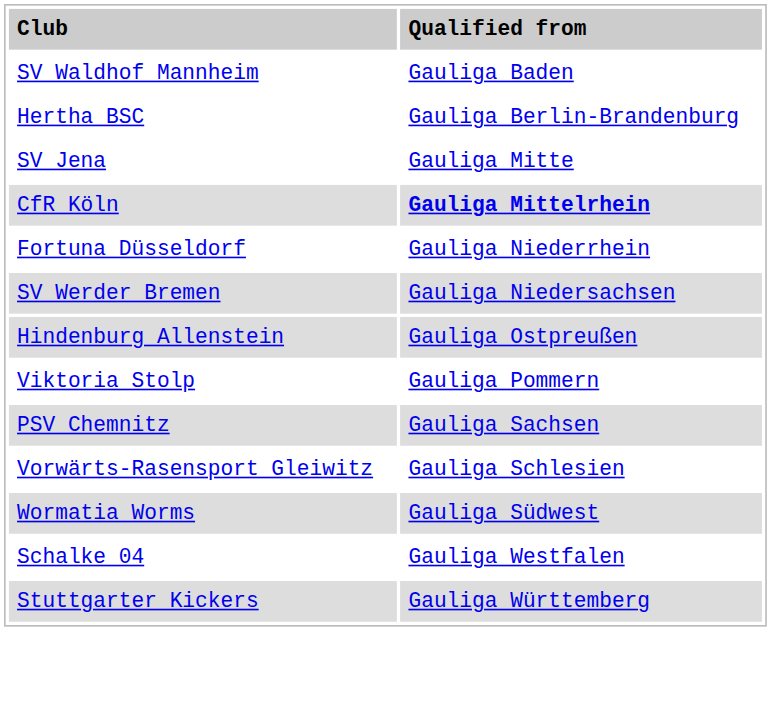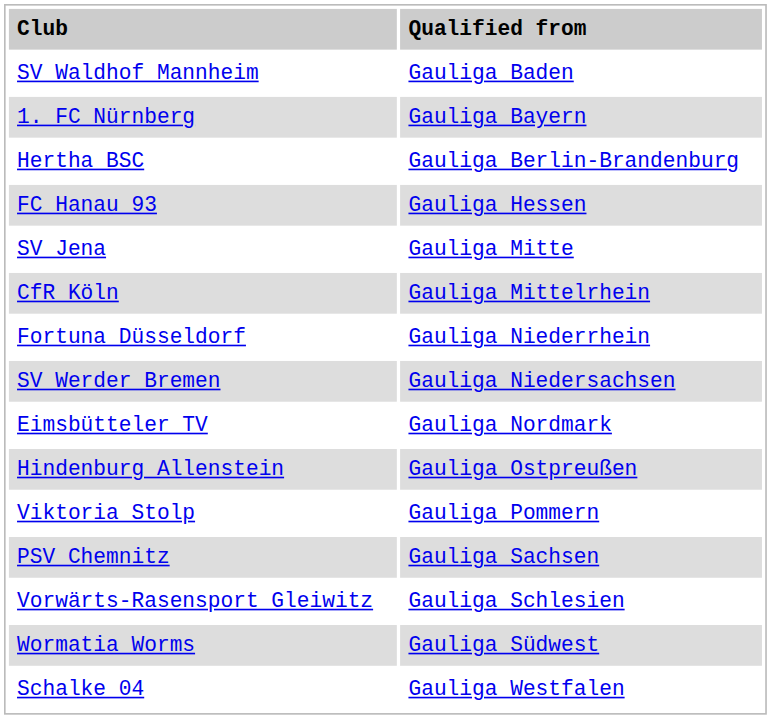 <table style="border:1px solid #bbb;background:#fff;" cellpadding="5" cellspacing="2" width="75%">
 <tr style="background:#ccc;font-weight:bold">
 <td>Club</td>
 <td>Qualified from</td>
 </tr>
 <tr>
 <td><a href='#'>SV Waldhof Mannheim</a></td>
 <td><a href='#'>Gauliga Baden</a></td>
 </tr>
+<tr style="background:#ddd">
+<td><a href='#'>1. FC Nürnberg</a></td>
+<td><a href='#'>Gauliga Bayern</a></td>
+</tr>
 <tr>
 <td><a href='#'>Hertha BSC</a></td>
 <td><a href='#'>Gauliga Berlin-Brandenburg</a></td>
+</tr>
+<tr style="background:#ddd">
+<td><a href='#'>FC Hanau 93</a></td>
+<td><a href='#'>Gauliga Hessen</a></td>
 </tr>
 <tr>
 <td><a href='#'>SV Jena</a></td>
 <td><a href='#'>Gauliga Mitte</a></td>
 </tr>
 <tr style="background:#ddd">
 <td><a href='#'>CfR Köln</a></td>
-<td><strong><a href='#'>Gauliga Mittelrhein</a></strong></td>
+<td><a href='#'>Gauliga Mittelrhein</a></td>
 </tr>
 <tr>
 <td><a href='#'>Fortuna Düsseldorf</a></td>
 <td><a href='#'>Gauliga Niederrhein</a></td>
 </tr>
 <tr style="background:#ddd">
 <td><a href='#'>SV Werder Bremen</a></td>
 <td><a href='#'>Gauliga Niedersachsen</a></td>
+</tr>
+<tr>
+<td><a href='#'>Eimsbütteler TV</a></td>
+<td><a href='#'>Gauliga Nordmark</a></td>
 </tr>
 <tr style="background:#ddd">
 <td><a href='#'>Hindenburg Allenstein</a></td>
 <td><a href='#'>Gauliga Ostpreußen</a></td>
 </tr>
 <tr>
 <td><a href='#'>Viktoria Stolp</a></td>
 <td><a href='#'>Gauliga Pommern</a></td>
 </tr>
 <tr style="background:#ddd">
 <td><a href='#'>PSV Chemnitz</a></td>
 <td><a href='#'>Gauliga Sachsen</a></td>
 </tr>
 <tr>
 <td><a href='#'>Vorwärts-Rasensport Gleiwitz</a></td>
 <td><a href='#'>Gauliga Schlesien</a></td>
 </tr>
 <tr style="background:#ddd">
 <td><a href='#'>Wormatia Worms</a></td>
 <td><a href='#'>Gauliga Südwest</a></td>
 </tr>
 <tr>
 <td><a href='#'>Schalke 04</a></td>
 <td><a href='#'>Gauliga Westfalen</a></td>
 </tr>
-<tr style="background:#ddd">
-<td><a href='#'>Stuttgarter Kickers</a></td>
-<td><a href='#'>Gauliga Württemberg</a></td>
-</tr>
 </table>
